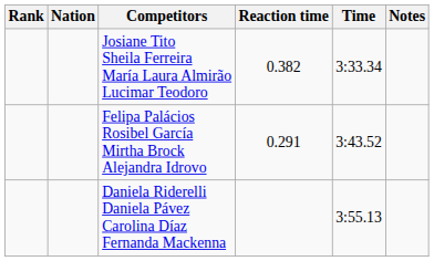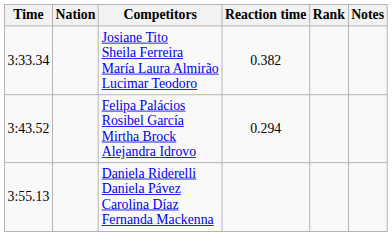 <table class="wikitable sortable" style="text-align:center">
 <tr>
-<th>Rank</th>
+<th>Time</th>
 <th>Nation</th>
 <th>Competitors</th>
 <th>Reaction time</th>
-<th>Time</th>
+<th>Rank</th>
 <th>Notes</th>
 </tr>
 <tr>
-<td></td>
+<td>3:33.34</td>
 <td align=left></td>
 <td align=left><a href='#'>Josiane Tito</a><br><a href='#'>Sheila Ferreira</a><br><a href='#'>María Laura Almirão</a><br><a href='#'>Lucimar Teodoro</a></td>
 <td>0.382</td>
-<td>3:33.34</td>
+<td></td>
 <td></td>
 </tr>
 <tr>
-<td></td>
+<td>3:43.52</td>
 <td align=left></td>
 <td align=left><a href='#'>Felipa Palácios</a><br><a href='#'>Rosibel García</a><br><a href='#'>Mirtha Brock</a><br><a href='#'>Alejandra Idrovo</a></td>
-<td>0.291</td>
-<td>3:43.52</td>
+<td>0.294</td>
+<td></td>
 <td></td>
 </tr>
 <tr>
-<td></td>
+<td>3:55.13</td>
 <td align=left></td>
 <td align=left><a href='#'>Daniela Riderelli</a><br><a href='#'>Daniela Pávez</a><br><a href='#'>Carolina Díaz</a><br><a href='#'>Fernanda Mackenna</a></td>
 <td></td>
-<td>3:55.13</td>
+<td></td>
 <td></td>
 </tr>
 </table>
